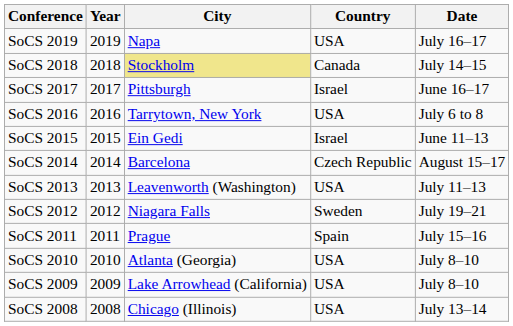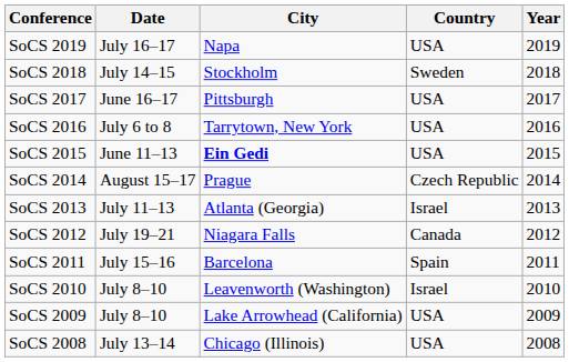 <table class="wikitable">
 <tr>
 <th>Conference</th>
-<th>Year</th>
+<th>Date</th>
 <th>City</th>
 <th>Country</th>
-<th>Date</th>
+<th>Year</th>
 </tr>
 <tr>
 <td>SoCS 2019</td>
-<td>2019</td>
+<td>July 16–17</td>
 <td><a href='#'>Napa</a></td>
 <td>USA</td>
-<td>July 16–17</td>
+<td>2019</td>
 </tr>
 <tr>
 <td>SoCS 2018</td>
+<td>July 14–15</td>
+<td><a href='#'>Stockholm</a></td>
+<td>Sweden</td>
 <td>2018</td>
-<td style="background: khaki;"><a href='#'>Stockholm</a></td>
-<td>Canada</td>
-<td>July 14–15</td>
 </tr>
 <tr>
 <td>SoCS 2017</td>
+<td>June 16–17</td>
+<td><a href='#'>Pittsburgh</a></td>
+<td>USA</td>
 <td>2017</td>
-<td><a href='#'>Pittsburgh</a></td>
-<td>Israel</td>
-<td>June 16–17</td>
 </tr>
 <tr>
 <td>SoCS 2016</td>
-<td>2016</td>
+<td>July 6 to 8</td>
 <td><a href='#'>Tarrytown, New York</a></td>
 <td>USA</td>
-<td>July 6 to 8</td>
+<td>2016</td>
 </tr>
 <tr>
 <td>SoCS 2015</td>
+<td>June 11–13</td>
+<td><strong><a href='#'>Ein Gedi</a></strong></td>
+<td>USA</td>
 <td>2015</td>
-<td><a href='#'>Ein Gedi</a></td>
-<td>Israel</td>
-<td>June 11–13</td>
 </tr>
 <tr>
 <td>SoCS 2014</td>
+<td>August 15–17</td>
+<td><a href='#'>Prague</a></td>
+<td>Czech Republic</td>
 <td>2014</td>
-<td><a href='#'>Barcelona</a></td>
-<td>Czech Republic</td>
-<td>August 15–17</td>
 </tr>
 <tr>
 <td>SoCS 2013</td>
+<td>July 11–13</td>
+<td><a href='#'>Atlanta</a> (Georgia)</td>
+<td>Israel</td>
 <td>2013</td>
-<td><a href='#'>Leavenworth</a> (Washington)</td>
-<td>USA</td>
-<td>July 11–13</td>
 </tr>
 <tr>
 <td>SoCS 2012</td>
+<td>July 19–21</td>
+<td><a href='#'>Niagara Falls</a></td>
+<td>Canada</td>
 <td>2012</td>
-<td><a href='#'>Niagara Falls</a></td>
-<td>Sweden</td>
-<td>July 19–21</td>
 </tr>
 <tr>
 <td>SoCS 2011</td>
+<td>July 15–16</td>
+<td><a href='#'>Barcelona</a></td>
+<td>Spain</td>
 <td>2011</td>
-<td><a href='#'>Prague</a></td>
-<td>Spain</td>
-<td>July 15–16</td>
 </tr>
 <tr>
 <td>SoCS 2010</td>
+<td>July 8–10</td>
+<td><a href='#'>Leavenworth</a> (Washington)</td>
+<td>Israel</td>
 <td>2010</td>
-<td><a href='#'>Atlanta</a> (Georgia)</td>
-<td>USA</td>
-<td>July 8–10</td>
 </tr>
 <tr>
 <td>SoCS 2009</td>
-<td>2009</td>
+<td>July 8–10</td>
 <td><a href='#'>Lake Arrowhead</a> (California)</td>
 <td>USA</td>
-<td>July 8–10</td>
+<td>2009</td>
 </tr>
 <tr>
 <td>SoCS 2008</td>
-<td>2008</td>
+<td>July 13–14</td>
 <td><a href='#'>Chicago</a> (Illinois)</td>
 <td>USA</td>
-<td>July 13–14</td>
+<td>2008</td>
 </tr>
 </table>
